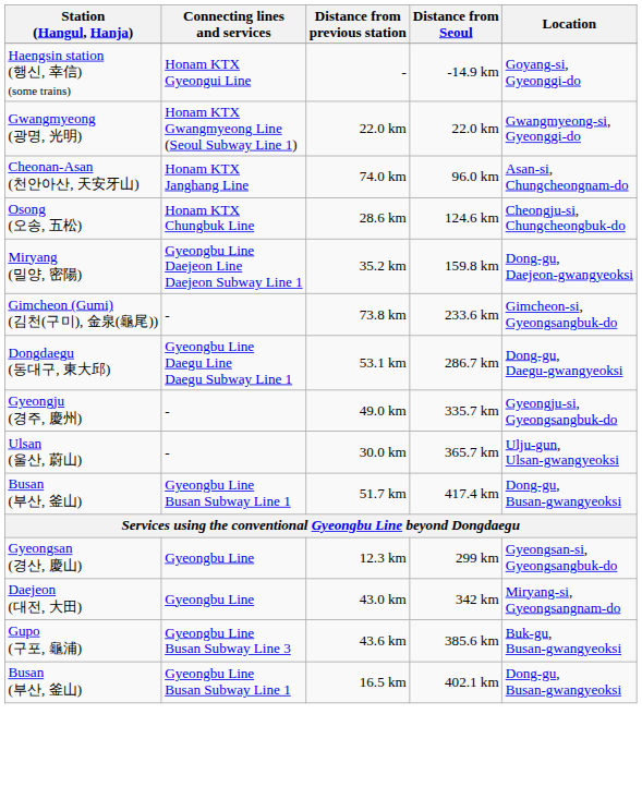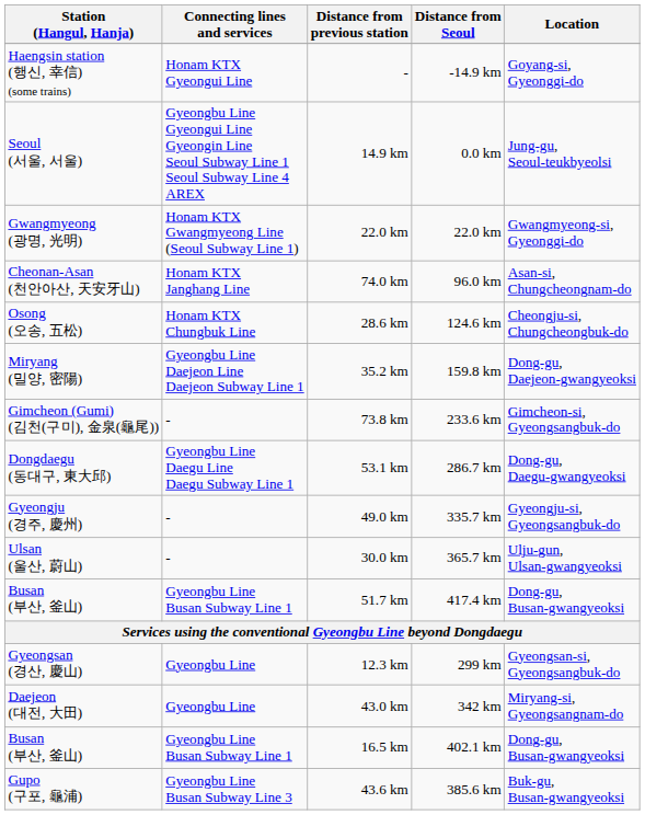 <table class="wikitable">
 <tr>
 <th>Station<br>(<a href='#'>Hangul</a>, <a href='#'>Hanja</a>)</th>
 <th>Connecting lines<br>and services</th>
 <th>Distance from<br>previous station</th>
 <th>Distance from<br><a href='#'>Seoul</a></th>
 <th>Location</th>
 </tr>
 <tr>
 </tr>
 <tr>
 <td><a href='#'>Haengsin station</a><br>(행신, 幸信)<br><small>(some trains)</small></td>
 <td><a href='#'>Honam KTX</a><br><a href='#'>Gyeongui Line</a></td>
 <td align="right">-</td>
 <td align="right">-14.9 km<br></td>
 <td><a href='#'>Goyang-si</a>,<br><a href='#'>Gyeonggi-do</a></td>
+</tr>
+<tr>
+<td><a href='#'>Seoul</a><br>(서울, 서울)</td>
+<td><a href='#'>Gyeongbu Line</a><br><a href='#'>Gyeongui Line</a><br><a href='#'>Gyeongin Line</a><br><a href='#'>Seoul Subway Line 1</a><br><a href='#'>Seoul Subway Line 4</a><br><a href='#'>AREX</a></td>
+<td align="right">14.9 km</td>
+<td align="right">0.0 km</td>
+<td><a href='#'>Jung-gu</a>,<br><a href='#'>Seoul-teukbyeolsi</a></td>
 </tr>
 <tr>
 <td><a href='#'>Gwangmyeong</a><br>(광명, 光明)</td>
 <td><a href='#'>Honam KTX</a><br><a href='#'>Gwangmyeong Line</a><br>(<a href='#'>Seoul Subway Line 1</a>)</td>
 <td align="right">22.0 km</td>
 <td align="right">22.0 km</td>
 <td><a href='#'>Gwangmyeong-si</a>,<br><a href='#'>Gyeonggi-do</a></td>
 </tr>
 <tr>
 <td><a href='#'>Cheonan-Asan</a><br>(천안아산, 天安牙山)</td>
 <td><a href='#'>Honam KTX</a><br><a href='#'>Janghang Line</a></td>
 <td align="right">74.0 km</td>
 <td align="right">96.0 km</td>
 <td><a href='#'>Asan-si</a>,<br><a href='#'>Chungcheongnam-do</a></td>
 </tr>
 <tr>
 <td><a href='#'>Osong</a><br>(오송, 五松)</td>
 <td><a href='#'>Honam KTX</a><br><a href='#'>Chungbuk Line</a></td>
 <td align="right">28.6 km</td>
 <td align="right">124.6 km</td>
 <td><a href='#'>Cheongju-si</a>,<br><a href='#'>Chungcheongbuk-do</a></td>
 </tr>
 <tr>
 <td><a href='#'>Miryang</a><br>(밀양, 密陽)</td>
 <td><a href='#'>Gyeongbu Line</a><br><a href='#'>Daejeon Line</a><br><a href='#'>Daejeon Subway Line 1</a></td>
 <td align="right">35.2 km</td>
 <td align="right">159.8 km</td>
 <td><a href='#'>Dong-gu</a>,<br><a href='#'>Daejeon-gwangyeoksi</a></td>
 </tr>
 <tr>
 <td><a href='#'>Gimcheon (Gumi)</a><br>(김천(구미), 金泉(龜尾))</td>
 <td>-</td>
 <td align="right">73.8 km<br></td>
 <td align="right">233.6 km<br></td>
 <td><a href='#'>Gimcheon-si</a>,<br><a href='#'>Gyeongsangbuk-do</a></td>
 </tr>
 <tr>
 <td><a href='#'>Dongdaegu</a><br>(동대구, 東大邱)</td>
 <td><a href='#'>Gyeongbu Line</a><br><a href='#'>Daegu Line</a><br><a href='#'>Daegu Subway Line 1</a></td>
 <td align="right">53.1 km</td>
 <td align="right">286.7 km</td>
 <td><a href='#'>Dong-gu</a>,<br><a href='#'>Daegu-gwangyeoksi</a></td>
 </tr>
 <tr>
 <td><a href='#'>Gyeongju</a><br>(경주, 慶州)</td>
 <td>-</td>
 <td align="right">49.0 km<br></td>
 <td align="right">335.7 km<br></td>
 <td><a href='#'>Gyeongju-si</a>,<br><a href='#'>Gyeongsangbuk-do</a></td>
 </tr>
 <tr>
 <td><a href='#'>Ulsan</a><br>(울산, 蔚山)</td>
 <td>-</td>
 <td align="right">30.0 km<br></td>
 <td align="right">365.7 km<br></td>
 <td><a href='#'>Ulju-gun</a>,<br><a href='#'>Ulsan-gwangyeoksi</a></td>
 </tr>
 <tr>
 <td><a href='#'>Busan</a><br>(부산, 釜山)</td>
 <td><a href='#'>Gyeongbu Line</a><br><a href='#'>Busan Subway Line 1</a></td>
 <td align="right">51.7 km<br></td>
 <td align="right">417.4 km<br></td>
 <td><a href='#'>Dong-gu</a>,<br><a href='#'>Busan-gwangyeoksi</a></td>
 </tr>
 <tr>
 <th colspan="5"><strong><em>Services using the conventional <a href='#'>Gyeongbu Line</a> beyond Dongdaegu</em></strong></th>
 </tr>
 <tr>
 <td><a href='#'>Gyeongsan</a><br>(경산, 慶山)</td>
 <td><a href='#'>Gyeongbu Line</a></td>
 <td align="right">12.3 km</td>
 <td align="right">299 km</td>
 <td><a href='#'>Gyeongsan-si</a>,<br><a href='#'>Gyeongsangbuk-do</a></td>
 </tr>
 <tr>
 <td><a href='#'>Daejeon</a><br>(대전, 大田)</td>
 <td><a href='#'>Gyeongbu Line</a></td>
 <td align="right">43.0 km</td>
 <td align="right">342 km</td>
 <td><a href='#'>Miryang-si</a>,<br><a href='#'>Gyeongsangnam-do</a></td>
 </tr>
 <tr>
+<td><a href='#'>Busan</a><br>(부산, 釜山)</td>
+<td><a href='#'>Gyeongbu Line</a><br><a href='#'>Busan Subway Line 1</a></td>
+<td align="right">16.5 km</td>
+<td align="right">402.1 km</td>
+<td><a href='#'>Dong-gu</a>,<br><a href='#'>Busan-gwangyeoksi</a></td>
+</tr>
+<tr>
 <td><a href='#'>Gupo</a><br>(구포, 龜浦)</td>
 <td><a href='#'>Gyeongbu Line</a><br><a href='#'>Busan Subway Line 3</a></td>
 <td align="right">43.6 km</td>
 <td align="right">385.6 km</td>
 <td><a href='#'>Buk-gu</a>,<br><a href='#'>Busan-gwangyeoksi</a></td>
 </tr>
-<tr>
-<td><a href='#'>Busan</a><br>(부산, 釜山)</td>
-<td><a href='#'>Gyeongbu Line</a><br><a href='#'>Busan Subway Line 1</a></td>
-<td align="right">16.5 km</td>
-<td align="right">402.1 km</td>
-<td><a href='#'>Dong-gu</a>,<br><a href='#'>Busan-gwangyeoksi</a></td>
-</tr>
 </table>
